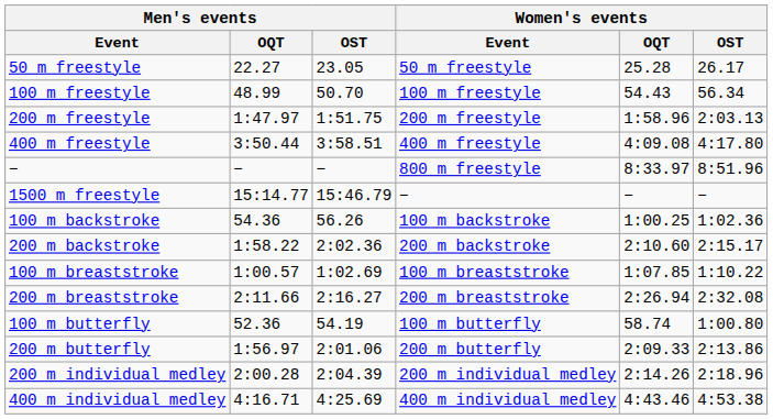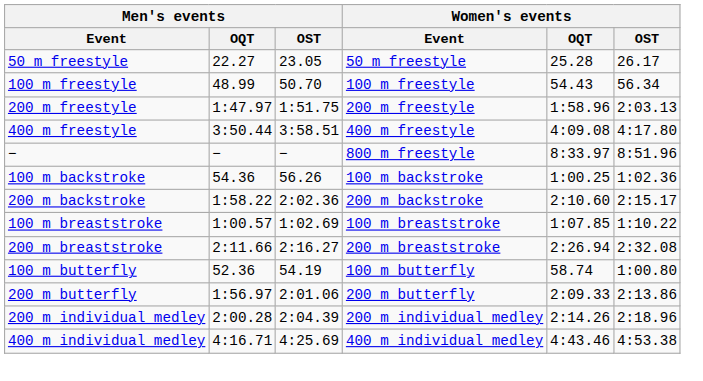 <table class="wikitable">
 <tr>
 <th colspan="3">Men's events</th>
 <th colspan="3">Women's events</th>
 </tr>
 <tr style="font-size:95%">
 <th>Event</th>
 <th>OQT</th>
 <th>OST</th>
 <th>Event</th>
 <th>OQT</th>
 <th>OST</th>
 </tr>
 <tr>
 <td><a href='#'>50 m freestyle</a></td>
 <td>22.27</td>
 <td>23.05</td>
 <td><a href='#'>50 m freestyle</a></td>
 <td>25.28</td>
 <td>26.17</td>
 </tr>
 <tr>
 <td><a href='#'>100 m freestyle</a></td>
 <td>48.99</td>
 <td>50.70</td>
 <td><a href='#'>100 m freestyle</a></td>
 <td>54.43</td>
 <td>56.34</td>
 </tr>
 <tr>
 <td><a href='#'>200 m freestyle</a></td>
 <td>1:47.97</td>
 <td>1:51.75</td>
 <td><a href='#'>200 m freestyle</a></td>
 <td>1:58.96</td>
 <td>2:03.13</td>
 </tr>
 <tr>
 <td><a href='#'>400 m freestyle</a></td>
 <td>3:50.44</td>
 <td>3:58.51</td>
 <td><a href='#'>400 m freestyle</a></td>
 <td>4:09.08</td>
 <td>4:17.80</td>
 </tr>
 <tr>
 <td>−</td>
 <td>−</td>
 <td>−</td>
 <td><a href='#'>800 m freestyle</a></td>
 <td>8:33.97</td>
 <td>8:51.96</td>
-</tr>
-<tr>
-<td><a href='#'>1500 m freestyle</a></td>
-<td>15:14.77</td>
-<td>15:46.79</td>
-<td>−</td>
-<td>−</td>
-<td>−</td>
 </tr>
 <tr>
 <td><a href='#'>100 m backstroke</a></td>
 <td>54.36</td>
 <td>56.26</td>
 <td><a href='#'>100 m backstroke</a></td>
 <td>1:00.25</td>
 <td>1:02.36</td>
 </tr>
 <tr>
 <td><a href='#'>200 m backstroke</a></td>
 <td>1:58.22</td>
 <td>2:02.36</td>
 <td><a href='#'>200 m backstroke</a></td>
 <td>2:10.60</td>
 <td>2:15.17</td>
 </tr>
 <tr>
 <td><a href='#'>100 m breaststroke</a></td>
 <td>1:00.57</td>
 <td>1:02.69</td>
 <td><a href='#'>100 m breaststroke</a></td>
 <td>1:07.85</td>
 <td>1:10.22</td>
 </tr>
 <tr>
 <td><a href='#'>200 m breaststroke</a></td>
 <td>2:11.66</td>
 <td>2:16.27</td>
 <td><a href='#'>200 m breaststroke</a></td>
 <td>2:26.94</td>
 <td>2:32.08</td>
 </tr>
 <tr>
 <td><a href='#'>100 m butterfly</a></td>
 <td>52.36</td>
 <td>54.19</td>
 <td><a href='#'>100 m butterfly</a></td>
 <td>58.74</td>
 <td>1:00.80</td>
 </tr>
 <tr>
 <td><a href='#'>200 m butterfly</a></td>
 <td>1:56.97</td>
 <td>2:01.06</td>
 <td><a href='#'>200 m butterfly</a></td>
 <td>2:09.33</td>
 <td>2:13.86</td>
 </tr>
 <tr>
 <td><a href='#'>200 m individual medley</a></td>
 <td>2:00.28</td>
 <td>2:04.39</td>
 <td><a href='#'>200 m individual medley</a></td>
 <td>2:14.26</td>
 <td>2:18.96</td>
 </tr>
 <tr>
 <td><a href='#'>400 m individual medley</a></td>
 <td>4:16.71</td>
 <td>4:25.69</td>
 <td><a href='#'>400 m individual medley</a></td>
 <td>4:43.46</td>
 <td>4:53.38</td>
 </tr>
 </table>
